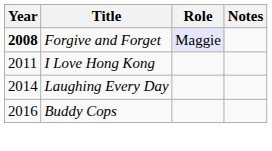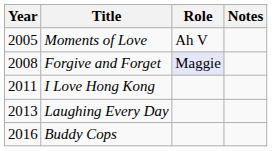 <table class="wikitable">
 <tr>
 <th>Year</th>
 <th>Title</th>
 <th>Role</th>
 <th>Notes</th>
 </tr>
 <tr>
-<td><strong>2008</strong></td>
+<td>2005</td>
+<td><em>Moments of Love</em></td>
+<td>Ah V</td>
+<td></td>
+</tr>
+<tr>
+<td>2008</td>
 <td><em>Forgive and Forget</em></td>
 <td style="background: lavender;">Maggie</td>
 <td></td>
 </tr>
 <tr>
 <td>2011</td>
 <td><em>I Love Hong Kong</em></td>
 <td></td>
 <td></td>
 </tr>
 <tr>
-<td>2014</td>
+<td>2013</td>
 <td><em>Laughing Every Day</em></td>
 <td></td>
 <td></td>
 </tr>
 <tr>
 <td>2016</td>
 <td><em>Buddy Cops</em></td>
 <td></td>
 <td></td>
 </tr>
 </table>
